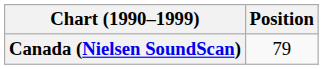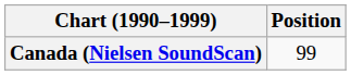 <table class="wikitable plainrowheaders" style="text-align:center">
 <tr>
 <th>Chart (1990–1999)</th>
 <th>Position</th>
 </tr>
 <tr>
 <th scope="row">Canada (<a href='#'>Nielsen SoundScan</a>)</th>
-<td>79</td>
+<td>99</td>
 </tr>
 </table>
